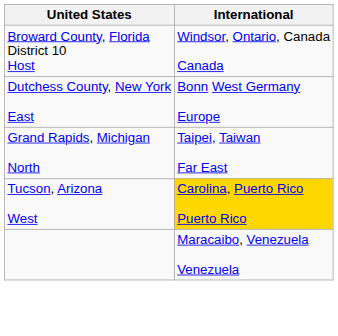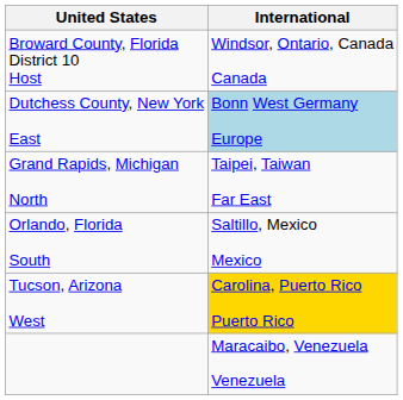 <table class="wikitable">
 <tr>
 <th>United States</th>
 <th>International</th>
 </tr>
 <tr>
 <td> <a href='#'>Broward County</a>, <a href='#'>Florida</a><br>District 10<br><a href='#'>Host</a></td>
 <td> <a href='#'>Windsor</a>, <a href='#'>Ontario</a>, Canada<br><br><a href='#'>Canada</a></td>
 </tr>
 <tr>
 <td> <a href='#'>Dutchess County</a>, <a href='#'>New York</a><br><br><a href='#'>East</a></td>
-<td> <a href='#'>Bonn</a> <a href='#'>West Germany</a><br><br><a href='#'>Europe</a></td>
+<td style="background: lightblue;"> <a href='#'>Bonn</a> <a href='#'>West Germany</a><br><br><a href='#'>Europe</a></td>
 </tr>
 <tr>
 <td> <a href='#'>Grand Rapids</a>, <a href='#'>Michigan</a><br><br><a href='#'>North</a></td>
 <td> <a href='#'>Taipei</a>, <a href='#'>Taiwan</a><br><br><a href='#'>Far East</a></td>
+</tr>
+<tr>
+<td> <a href='#'>Orlando</a>, <a href='#'>Florida</a><br><br><a href='#'>South</a></td>
+<td> <a href='#'>Saltillo</a>, Mexico<br> <br><a href='#'>Mexico</a></td>
 </tr>
 <tr>
 <td> <a href='#'>Tucson</a>, <a href='#'>Arizona</a><br><br><a href='#'>West</a></td>
 <td style="background: gold;"> <a href='#'>Carolina</a>, <a href='#'>Puerto Rico</a><br> <br><a href='#'>Puerto Rico</a></td>
 </tr>
 <tr>
 <td></td>
 <td> <a href='#'>Maracaibo</a>, <a href='#'>Venezuela</a><br> <br><a href='#'>Venezuela</a></td>
 </tr>
 </table>
